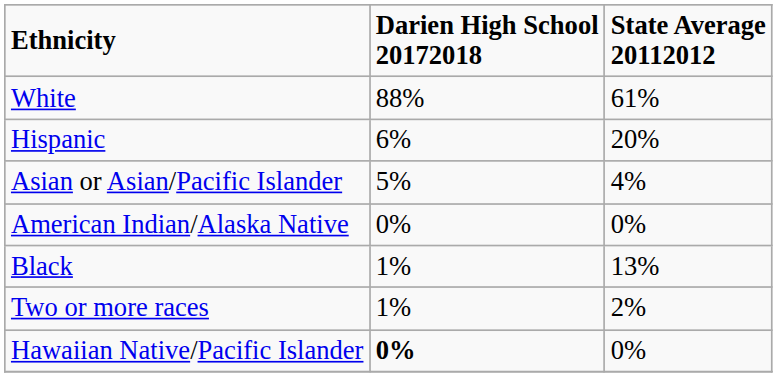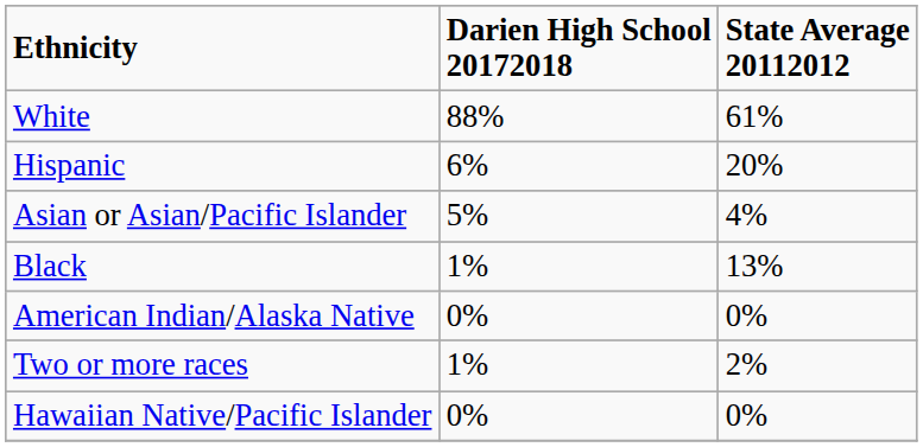 <table class="wikitable">
 <tr>
 <td><strong>Ethnicity</strong></td>
 <td><strong>Darien High School<br> 20172018</strong></td>
 <td><strong>State Average<br> 20112012</strong></td>
 </tr>
 <tr>
 <td><a href='#'>White</a></td>
 <td>88%</td>
 <td>61%</td>
 </tr>
 <tr>
 <td><a href='#'>Hispanic</a></td>
 <td>6%</td>
 <td>20%</td>
 </tr>
 <tr>
 <td><a href='#'>Asian</a> or <a href='#'>Asian</a>/<a href='#'>Pacific Islander</a></td>
 <td>5%</td>
 <td>4%</td>
 </tr>
 <tr>
+<td><a href='#'>Black</a></td>
+<td>1%</td>
+<td>13%</td>
+</tr>
+<tr>
 <td><a href='#'>American Indian</a>/<a href='#'>Alaska Native</a></td>
 <td>0%</td>
 <td>0%</td>
-</tr>
-<tr>
-<td><a href='#'>Black</a></td>
-<td>1%</td>
-<td>13%</td>
 </tr>
 <tr>
 <td><a href='#'>Two or more races</a></td>
 <td>1%</td>
 <td>2%</td>
 </tr>
 <tr>
 <td><a href='#'>Hawaiian Native</a>/<a href='#'>Pacific Islander</a></td>
-<td><strong>0%</strong></td>
+<td>0%</td>
 <td>0%</td>
 </tr>
 <tr>
 </tr>
 </table>
